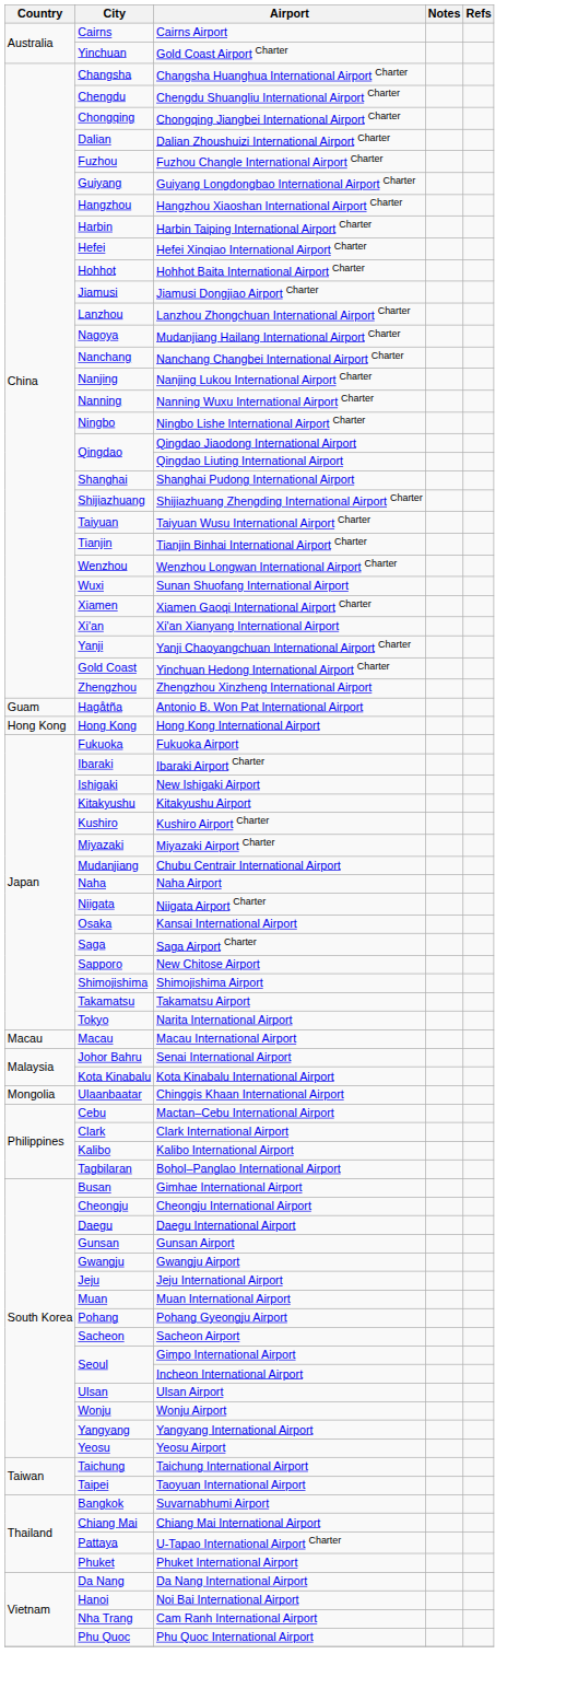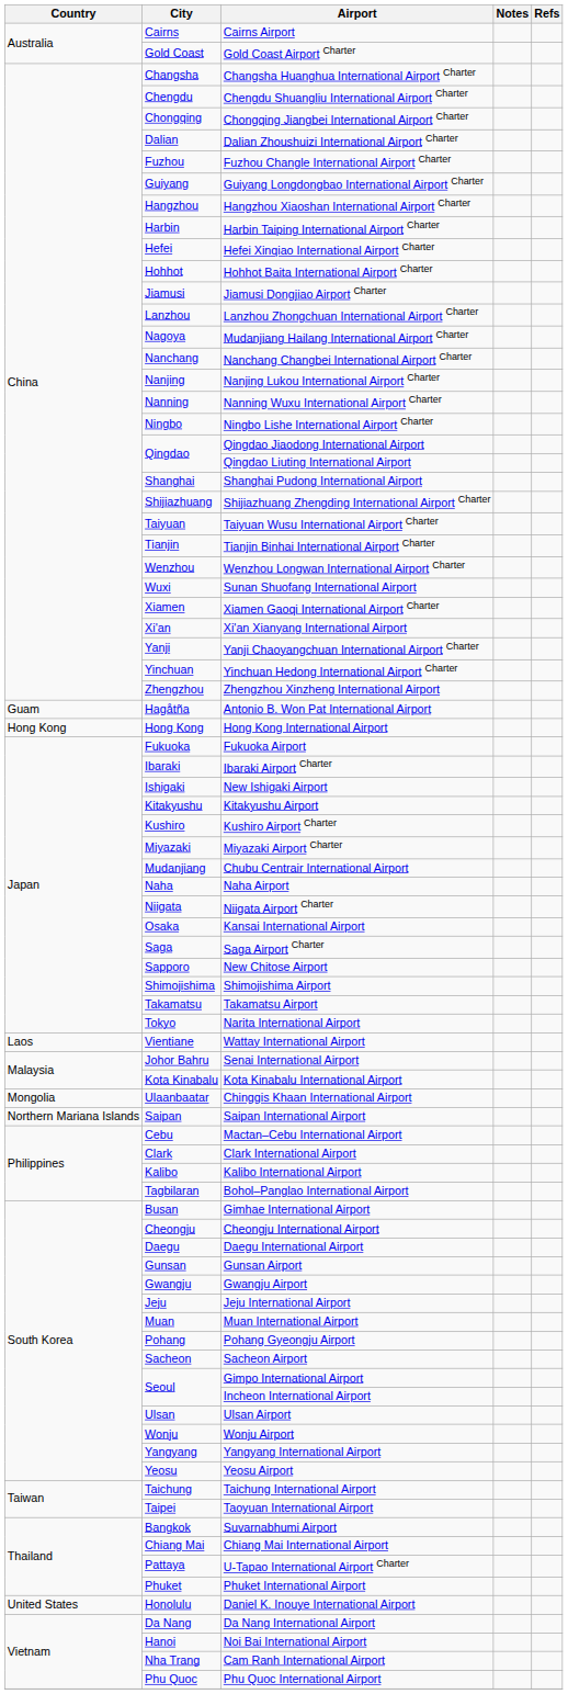 <table class="sortable wikitable">
 <tr>
 <th>Country</th>
 <th>City</th>
 <th>Airport</th>
 <th>Notes</th>
 <th>Refs</th>
 </tr>
 <tr>
 <td rowspan="2">Australia</td>
 <td><a href='#'>Cairns</a></td>
 <td><a href='#'>Cairns Airport</a></td>
 <td></td>
 <td align=center></td>
 </tr>
 <tr>
-<td><a href='#'>Yinchuan</a></td>
+<td><a href='#'>Gold Coast</a></td>
 <td><a href='#'>Gold Coast Airport</a> <sup>Charter</sup></td>
 <td></td>
 <td align=center></td>
 </tr>
 <tr>
 <td rowspan="30">China</td>
 <td><a href='#'>Changsha</a></td>
 <td><a href='#'>Changsha Huanghua International Airport</a> <sup>Charter</sup></td>
 <td></td>
 <td align=center></td>
 </tr>
 <tr>
 <td><a href='#'>Chengdu</a></td>
 <td><a href='#'>Chengdu Shuangliu International Airport</a> <sup>Charter</sup></td>
 <td></td>
 <td align=center></td>
 </tr>
 <tr>
 <td><a href='#'>Chongqing</a></td>
 <td><a href='#'>Chongqing Jiangbei International Airport</a> <sup>Charter</sup></td>
 <td></td>
 <td align=center></td>
 </tr>
 <tr>
 <td><a href='#'>Dalian</a></td>
 <td><a href='#'>Dalian Zhoushuizi International Airport</a> <sup>Charter</sup></td>
 <td></td>
 <td align=center></td>
 </tr>
 <tr>
 <td><a href='#'>Fuzhou</a></td>
 <td><a href='#'>Fuzhou Changle International Airport</a> <sup>Charter</sup></td>
 <td></td>
 <td align=center></td>
 </tr>
 <tr>
 <td><a href='#'>Guiyang</a></td>
 <td><a href='#'>Guiyang Longdongbao International Airport</a> <sup>Charter</sup></td>
 <td></td>
 <td align=center></td>
 </tr>
 <tr>
 <td><a href='#'>Hangzhou</a></td>
 <td><a href='#'>Hangzhou Xiaoshan International Airport</a> <sup>Charter</sup></td>
 <td></td>
 <td align=center></td>
 </tr>
 <tr>
 <td><a href='#'>Harbin</a></td>
 <td><a href='#'>Harbin Taiping International Airport</a> <sup>Charter</sup></td>
 <td></td>
 <td align=center></td>
 </tr>
 <tr>
 <td><a href='#'>Hefei</a></td>
 <td><a href='#'>Hefei Xinqiao International Airport</a> <sup>Charter</sup></td>
 <td></td>
 <td align=center></td>
 </tr>
 <tr>
 <td><a href='#'>Hohhot</a></td>
 <td><a href='#'>Hohhot Baita International Airport</a> <sup>Charter</sup></td>
 <td></td>
 <td align=center></td>
 </tr>
 <tr>
 <td><a href='#'>Jiamusi</a></td>
 <td><a href='#'>Jiamusi Dongjiao Airport</a> <sup>Charter</sup></td>
 <td></td>
 <td align=center></td>
 </tr>
 <tr>
 <td><a href='#'>Lanzhou</a></td>
 <td><a href='#'>Lanzhou Zhongchuan International Airport</a> <sup>Charter</sup></td>
 <td></td>
 <td align=center></td>
 </tr>
 <tr>
 <td><a href='#'>Nagoya</a></td>
 <td><a href='#'>Mudanjiang Hailang International Airport</a> <sup>Charter</sup></td>
 <td></td>
 <td align=center></td>
 </tr>
 <tr>
 <td><a href='#'>Nanchang</a></td>
 <td><a href='#'>Nanchang Changbei International Airport</a> <sup>Charter</sup></td>
 <td></td>
 <td align=center></td>
 </tr>
 <tr>
 <td><a href='#'>Nanjing</a></td>
 <td><a href='#'>Nanjing Lukou International Airport</a> <sup>Charter</sup></td>
 <td></td>
 <td align=center></td>
 </tr>
 <tr>
 <td><a href='#'>Nanning</a></td>
 <td><a href='#'>Nanning Wuxu International Airport</a> <sup>Charter</sup></td>
 <td></td>
 <td align=center></td>
 </tr>
 <tr>
 <td><a href='#'>Ningbo</a></td>
 <td><a href='#'>Ningbo Lishe International Airport</a> <sup>Charter</sup></td>
 <td></td>
 <td align=center></td>
 </tr>
 <tr>
 <td rowspan="2"><a href='#'>Qingdao</a></td>
 <td><a href='#'>Qingdao Jiaodong International Airport</a></td>
 <td align=center></td>
 <td align=center></td>
 </tr>
 <tr>
 <td><a href='#'>Qingdao Liuting International Airport</a></td>
 <td></td>
 <td align=center></td>
 </tr>
 <tr>
 <td><a href='#'>Shanghai</a></td>
 <td><a href='#'>Shanghai Pudong International Airport</a></td>
 <td align=center></td>
 <td align=center></td>
 </tr>
 <tr>
 <td><a href='#'>Shijiazhuang</a></td>
 <td><a href='#'>Shijiazhuang Zhengding International Airport</a> <sup>Charter</sup></td>
 <td></td>
 <td align=center></td>
 </tr>
 <tr>
 <td><a href='#'>Taiyuan</a></td>
 <td><a href='#'>Taiyuan Wusu International Airport</a> <sup>Charter</sup></td>
 <td></td>
 <td align=center></td>
 </tr>
 <tr>
 <td><a href='#'>Tianjin</a></td>
 <td><a href='#'>Tianjin Binhai International Airport</a> <sup>Charter</sup></td>
 <td></td>
 <td align=center></td>
 </tr>
 <tr>
 <td><a href='#'>Wenzhou</a></td>
 <td><a href='#'>Wenzhou Longwan International Airport</a> <sup>Charter</sup></td>
 <td></td>
 <td align=center></td>
 </tr>
 <tr>
 <td><a href='#'>Wuxi</a></td>
 <td><a href='#'>Sunan Shuofang International Airport</a></td>
 <td></td>
 <td align=center></td>
 </tr>
 <tr>
 <td><a href='#'>Xiamen</a></td>
 <td><a href='#'>Xiamen Gaoqi International Airport</a> <sup>Charter</sup></td>
 <td></td>
 <td align=center></td>
 </tr>
 <tr>
 <td><a href='#'>Xi'an</a></td>
 <td><a href='#'>Xi'an Xianyang International Airport</a></td>
 <td align=center></td>
 <td align=center></td>
 </tr>
 <tr>
 <td><a href='#'>Yanji</a></td>
 <td><a href='#'>Yanji Chaoyangchuan International Airport</a> <sup>Charter</sup></td>
 <td></td>
 <td align=center></td>
 </tr>
 <tr>
-<td><a href='#'>Gold Coast</a></td>
+<td><a href='#'>Yinchuan</a></td>
 <td><a href='#'>Yinchuan Hedong International Airport</a> <sup>Charter</sup></td>
 <td></td>
 <td align=center></td>
 </tr>
 <tr>
 <td><a href='#'>Zhengzhou</a></td>
 <td><a href='#'>Zhengzhou Xinzheng International Airport</a></td>
 <td align=center></td>
 <td align=center></td>
 </tr>
 <tr>
 <td>Guam</td>
 <td><a href='#'>Hagåtña</a></td>
 <td><a href='#'>Antonio B. Won Pat International Airport</a></td>
 <td align=center></td>
 <td align=center></td>
 </tr>
 <tr>
 <td>Hong Kong</td>
 <td><a href='#'>Hong Kong</a></td>
 <td><a href='#'>Hong Kong International Airport</a></td>
 <td align=center></td>
 <td align=center></td>
 </tr>
 <tr>
 <td rowspan="15">Japan</td>
 <td><a href='#'>Fukuoka</a></td>
 <td><a href='#'>Fukuoka Airport</a></td>
 <td align=center></td>
 <td align=center></td>
 </tr>
 <tr>
 <td><a href='#'>Ibaraki</a></td>
 <td><a href='#'>Ibaraki Airport</a> <sup>Charter</sup></td>
 <td></td>
 <td align=center></td>
 </tr>
 <tr>
 <td><a href='#'>Ishigaki</a></td>
 <td><a href='#'>New Ishigaki Airport</a></td>
 <td align=center></td>
 <td align=center></td>
 </tr>
 <tr>
 <td><a href='#'>Kitakyushu</a></td>
 <td><a href='#'>Kitakyushu Airport</a></td>
 <td align=center></td>
 <td align=center></td>
 </tr>
 <tr>
 <td><a href='#'>Kushiro</a></td>
 <td><a href='#'>Kushiro Airport</a> <sup>Charter</sup></td>
 <td></td>
 <td align=center></td>
 </tr>
 <tr>
 <td><a href='#'>Miyazaki</a></td>
 <td><a href='#'>Miyazaki Airport</a> <sup>Charter</sup></td>
 <td></td>
 <td align=center></td>
 </tr>
 <tr>
 <td><a href='#'>Mudanjiang</a></td>
 <td><a href='#'>Chubu Centrair International Airport</a></td>
 <td align=center></td>
 <td align=center></td>
 </tr>
 <tr>
 <td><a href='#'>Naha</a></td>
 <td><a href='#'>Naha Airport</a></td>
 <td align=center></td>
 <td align=center></td>
 </tr>
 <tr>
 <td><a href='#'>Niigata</a></td>
 <td><a href='#'>Niigata Airport</a> <sup>Charter</sup></td>
 <td></td>
 <td align=center></td>
 </tr>
 <tr>
 <td><a href='#'>Osaka</a></td>
 <td><a href='#'>Kansai International Airport</a></td>
 <td align=center></td>
 <td align=center></td>
 </tr>
 <tr>
 <td><a href='#'>Saga</a></td>
 <td><a href='#'>Saga Airport</a> <sup>Charter</sup></td>
 <td></td>
 <td align=center></td>
 </tr>
 <tr>
 <td><a href='#'>Sapporo</a></td>
 <td><a href='#'>New Chitose Airport</a></td>
 <td align=center></td>
 <td align=center></td>
 </tr>
 <tr>
 <td><a href='#'>Shimojishima</a></td>
 <td><a href='#'>Shimojishima Airport</a></td>
 <td align=center></td>
 <td align=center></td>
 </tr>
 <tr>
 <td><a href='#'>Takamatsu</a></td>
 <td><a href='#'>Takamatsu Airport</a></td>
 <td align=center></td>
 <td align=center></td>
 </tr>
 <tr>
 <td><a href='#'>Tokyo</a></td>
 <td><a href='#'>Narita International Airport</a></td>
 <td align=center></td>
 <td align=center></td>
 </tr>
 <tr>
-<td>Macau</td>
-<td><a href='#'>Macau</a></td>
-<td><a href='#'>Macau International Airport</a></td>
-<td align=center></td>
+<td>Laos</td>
+<td><a href='#'>Vientiane</a></td>
+<td><a href='#'>Wattay International Airport</a></td>
+<td></td>
 <td align=center></td>
 </tr>
 <tr>
 <td rowspan="2">Malaysia</td>
 <td><a href='#'>Johor Bahru</a></td>
 <td><a href='#'>Senai International Airport</a></td>
 <td></td>
 <td align=center></td>
 </tr>
 <tr>
 <td><a href='#'>Kota Kinabalu</a></td>
 <td><a href='#'>Kota Kinabalu International Airport</a></td>
 <td align=center></td>
 <td align=center></td>
 </tr>
 <tr>
 <td>Mongolia</td>
 <td><a href='#'>Ulaanbaatar</a></td>
 <td><a href='#'>Chinggis Khaan International Airport</a></td>
 <td align=center></td>
+<td align=center></td>
+</tr>
+<tr>
+<td>Northern Mariana Islands</td>
+<td><a href='#'>Saipan</a></td>
+<td><a href='#'>Saipan International Airport</a></td>
+<td></td>
 <td align=center></td>
 </tr>
 <tr>
 <td rowspan="4">Philippines</td>
 <td><a href='#'>Cebu</a></td>
 <td><a href='#'>Mactan–Cebu International Airport</a></td>
 <td align=center></td>
 <td align=center></td>
 </tr>
 <tr>
 <td><a href='#'>Clark</a></td>
 <td><a href='#'>Clark International Airport</a></td>
 <td align=center></td>
 <td align=center></td>
 </tr>
 <tr>
 <td><a href='#'>Kalibo</a></td>
 <td><a href='#'>Kalibo International Airport</a></td>
 <td></td>
 <td align=center></td>
 </tr>
 <tr>
 <td><a href='#'>Tagbilaran</a></td>
 <td><a href='#'>Bohol–Panglao International Airport</a></td>
 <td align=center></td>
 <td align=center></td>
 </tr>
 <tr>
 <td rowspan="15">South Korea</td>
 <td><a href='#'>Busan</a></td>
 <td><a href='#'>Gimhae International Airport</a></td>
 <td align=center></td>
 <td align=center></td>
 </tr>
 <tr>
 <td><a href='#'>Cheongju</a></td>
 <td><a href='#'>Cheongju International Airport</a></td>
 <td align=center></td>
 <td align=center></td>
 </tr>
 <tr>
 <td><a href='#'>Daegu</a></td>
 <td><a href='#'>Daegu International Airport</a></td>
 <td align=center></td>
 <td align=center></td>
 </tr>
 <tr>
 <td><a href='#'>Gunsan</a></td>
 <td><a href='#'>Gunsan Airport</a></td>
 <td align=center></td>
 <td align=center></td>
 </tr>
 <tr>
 <td><a href='#'>Gwangju</a></td>
 <td><a href='#'>Gwangju Airport</a></td>
 <td align=center></td>
 <td align=center></td>
 </tr>
 <tr>
 <td><a href='#'>Jeju</a></td>
 <td><a href='#'>Jeju International Airport</a></td>
 <td align=center></td>
 <td align=center></td>
 </tr>
 <tr>
 <td><a href='#'>Muan</a></td>
 <td><a href='#'>Muan International Airport</a></td>
 <td align=center></td>
 <td align=center></td>
 </tr>
 <tr>
 <td><a href='#'>Pohang</a></td>
 <td><a href='#'>Pohang Gyeongju Airport</a></td>
 <td align=center></td>
 <td align=center></td>
 </tr>
 <tr>
 <td><a href='#'>Sacheon</a></td>
 <td><a href='#'>Sacheon Airport</a></td>
 <td align=center></td>
 <td align=center></td>
 </tr>
 <tr>
 <td rowspan="2"><a href='#'>Seoul</a></td>
 <td><a href='#'>Gimpo International Airport</a></td>
 <td></td>
 <td align=center></td>
 </tr>
 <tr>
 <td><a href='#'>Incheon International Airport</a></td>
 <td></td>
 <td align=center></td>
 </tr>
 <tr>
 <td><a href='#'>Ulsan</a></td>
 <td><a href='#'>Ulsan Airport</a></td>
 <td align=center></td>
 <td align=center></td>
 </tr>
 <tr>
 <td><a href='#'>Wonju</a></td>
 <td><a href='#'>Wonju Airport</a></td>
 <td align=center></td>
 <td align=center></td>
 </tr>
 <tr>
 <td><a href='#'>Yangyang</a></td>
 <td><a href='#'>Yangyang International Airport</a></td>
 <td></td>
 <td align=center></td>
 </tr>
 <tr>
 <td><a href='#'>Yeosu</a></td>
 <td><a href='#'>Yeosu Airport</a></td>
 <td align=center></td>
 <td align=center></td>
 </tr>
 <tr>
 <td rowspan="2">Taiwan</td>
 <td><a href='#'>Taichung</a></td>
 <td><a href='#'>Taichung International Airport</a></td>
 <td align=center></td>
 <td align=center></td>
 </tr>
 <tr>
 <td><a href='#'>Taipei</a></td>
 <td><a href='#'>Taoyuan International Airport</a></td>
 <td align=center></td>
 <td align=center></td>
 </tr>
 <tr>
 <td rowspan="4">Thailand</td>
 <td><a href='#'>Bangkok</a></td>
 <td><a href='#'>Suvarnabhumi Airport</a></td>
 <td align=center></td>
 <td align=center></td>
 </tr>
 <tr>
 <td><a href='#'>Chiang Mai</a></td>
 <td><a href='#'>Chiang Mai International Airport</a></td>
 <td align=center></td>
 <td align=center></td>
 </tr>
 <tr>
 <td><a href='#'>Pattaya</a></td>
 <td><a href='#'>U-Tapao International Airport</a> <sup>Charter</sup></td>
 <td></td>
 <td align=center></td>
 </tr>
 <tr>
 <td><a href='#'>Phuket</a></td>
 <td><a href='#'>Phuket International Airport</a></td>
 <td></td>
 <td align=center></td>
 </tr>
 <tr>
+<td>United States</td>
+<td><a href='#'>Honolulu</a></td>
+<td><a href='#'>Daniel K. Inouye International Airport</a></td>
+<td></td>
+<td align=center></td>
+</tr>
+<tr>
 <td rowspan="4">Vietnam</td>
 <td><a href='#'>Da Nang</a></td>
 <td><a href='#'>Da Nang International Airport</a></td>
 <td align=center></td>
 <td align=center></td>
 </tr>
 <tr>
 <td><a href='#'>Hanoi</a></td>
 <td><a href='#'>Noi Bai International Airport</a></td>
 <td align=center></td>
 <td align=center></td>
 </tr>
 <tr>
 <td><a href='#'>Nha Trang</a></td>
 <td><a href='#'>Cam Ranh International Airport</a></td>
 <td align=center></td>
 <td align=center></td>
 </tr>
 <tr>
 <td><a href='#'>Phu Quoc</a></td>
 <td><a href='#'>Phu Quoc International Airport</a></td>
 <td align=center></td>
 <td align=center></td>
 </tr>
 <tr>
 </tr>
 </table>
